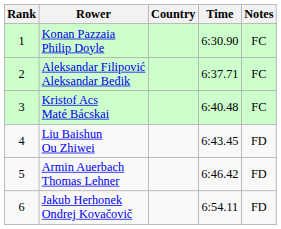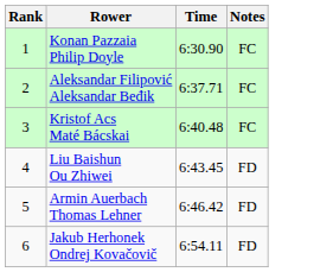 <table class="wikitable" style="text-align:center">
 <tr>
 <th>Rank</th>
 <th>Rower</th>
-<th>Country</th>
 <th>Time</th>
 <th>Notes</th>
 </tr>
 <tr bgcolor=ccffcc>
 <td>1</td>
 <td align="left"><a href='#'>Konan Pazzaia</a><br><a href='#'>Philip Doyle</a></td>
-<td align="left"></td>
 <td>6:30.90</td>
 <td>FC</td>
 </tr>
 <tr bgcolor=ccffcc>
 <td>2</td>
 <td align="left"><a href='#'>Aleksandar Filipović</a><br><a href='#'>Aleksandar Beđik</a></td>
-<td align="left"></td>
 <td>6:37.71</td>
 <td>FC</td>
 </tr>
 <tr bgcolor=ccffcc>
 <td>3</td>
 <td align="left"><a href='#'>Kristof Acs</a><br><a href='#'>Maté Bácskai</a></td>
-<td align="left"></td>
 <td>6:40.48</td>
 <td>FC</td>
 </tr>
 <tr>
 <td>4</td>
 <td align="left"><a href='#'>Liu Baishun</a><br><a href='#'>Ou Zhiwei</a></td>
-<td align="left"></td>
 <td>6:43.45</td>
 <td>FD</td>
 </tr>
 <tr>
 <td>5</td>
 <td align="left"><a href='#'>Armin Auerbach</a><br><a href='#'>Thomas Lehner</a></td>
-<td align="left"></td>
 <td>6:46.42</td>
 <td>FD</td>
 </tr>
 <tr>
 <td>6</td>
 <td align="left"><a href='#'>Jakub Herhonek</a><br><a href='#'>Ondrej Kovačovič</a></td>
-<td align="left"></td>
 <td>6:54.11</td>
 <td>FD</td>
 </tr>
 </table>
